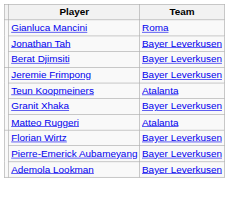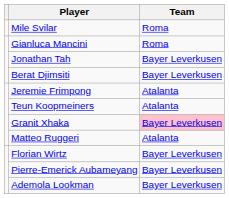 <table class="wikitable" style="text-align:center">
 <tr>
 <th></th>
 <th>Player</th>
 <th>Team</th>
+</tr>
+<tr>
+<td></td>
+<td align=left> <a href='#'>Mile Svilar</a></td>
+<td align=left> <a href='#'>Roma</a></td>
 </tr>
 <tr>
 <td rowspan=3></td>
 <td align=left> <a href='#'>Gianluca Mancini</a></td>
 <td align=left> <a href='#'>Roma</a></td>
 </tr>
 <tr>
 <td align=left> <a href='#'>Jonathan Tah</a></td>
 <td align=left> <a href='#'>Bayer Leverkusen</a></td>
 </tr>
 <tr>
 <td align=left> <a href='#'>Berat Djimsiti</a></td>
 <td align=left> <a href='#'>Bayer Leverkusen</a></td>
 </tr>
 <tr>
 <td rowspan=4></td>
 <td align=left> <a href='#'>Jeremie Frimpong</a></td>
-<td align=left> <a href='#'>Bayer Leverkusen</a></td>
+<td align=left> <a href='#'>Atalanta</a></td>
 </tr>
 <tr>
 <td align=left> <a href='#'>Teun Koopmeiners</a></td>
 <td align=left> <a href='#'>Atalanta</a></td>
 </tr>
 <tr>
 <td align=left> <a href='#'>Granit Xhaka</a></td>
-<td align=left> <a href='#'>Bayer Leverkusen</a></td>
+<td align=left style="background: pink;"> <a href='#'>Bayer Leverkusen</a></td>
 </tr>
 <tr>
 <td align=left> <a href='#'>Matteo Ruggeri</a></td>
 <td align=left> <a href='#'>Atalanta</a></td>
 </tr>
 <tr>
 <td rowspan=3></td>
 <td align=left> <a href='#'>Florian Wirtz</a></td>
 <td align=left> <a href='#'>Bayer Leverkusen</a></td>
 </tr>
 <tr>
 <td align=left> <a href='#'>Pierre-Emerick Aubameyang</a></td>
 <td align=left> <a href='#'>Bayer Leverkusen</a></td>
 </tr>
 <tr>
 <td align=left> <a href='#'>Ademola Lookman</a></td>
 <td align=left> <a href='#'>Bayer Leverkusen</a></td>
 </tr>
 </table>
